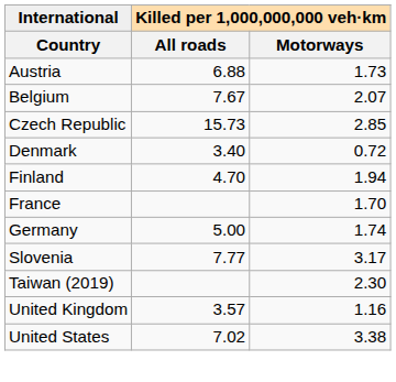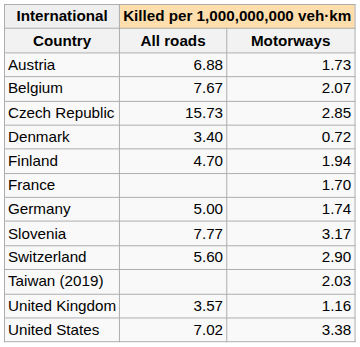 <table class="wikitable sortable">
 <tr>
 <th style="background: #efefef;">International</th>
 <th colspan="2" style="background: #ffdead;">Killed per 1,000,000,000 veh·km</th>
 </tr>
 <tr>
 <th>Country</th>
 <th>All roads</th>
 <th>Motorways</th>
 </tr>
 <tr>
 <td>Austria</td>
 <td align=right>6.88</td>
 <td align=right>1.73</td>
 </tr>
 <tr>
 <td>Belgium</td>
 <td align=right>7.67</td>
 <td align=right>2.07</td>
 </tr>
 <tr>
 <td>Czech Republic</td>
 <td align=right>15.73</td>
 <td align=right>2.85</td>
 </tr>
 <tr>
 <td>Denmark</td>
 <td align=right>3.40</td>
 <td align=right>0.72</td>
 </tr>
 <tr>
 <td>Finland</td>
 <td align=right>4.70</td>
 <td align=right>1.94</td>
 </tr>
 <tr>
 <td>France</td>
 <td align=right></td>
 <td align=right>1.70</td>
 </tr>
 <tr>
 <td>Germany</td>
 <td align=right>5.00</td>
 <td align=right>1.74</td>
 </tr>
 <tr>
 <td>Slovenia</td>
 <td align=right>7.77</td>
 <td align=right>3.17</td>
 </tr>
 <tr>
+<td>Switzerland</td>
+<td align=right>5.60</td>
+<td align=right>2.90</td>
+</tr>
+<tr>
 <td>Taiwan (2019)</td>
 <td align=right></td>
-<td align=right>2.30</td>
+<td align=right>2.03</td>
 </tr>
 <tr>
 <td>United Kingdom</td>
 <td align=right>3.57</td>
 <td align=right>1.16</td>
 </tr>
 <tr>
 <td>United States</td>
 <td align=right>7.02</td>
 <td align=right>3.38</td>
 </tr>
 </table>
